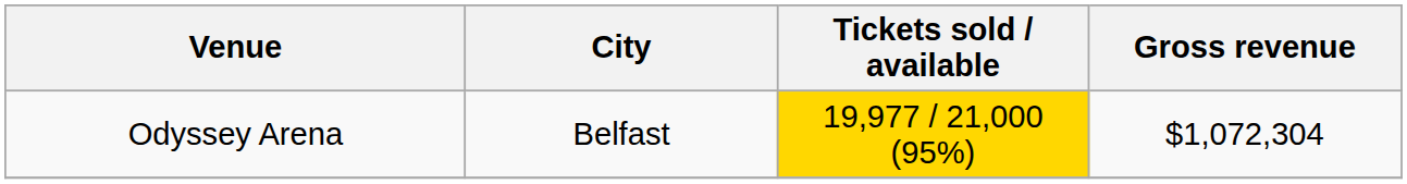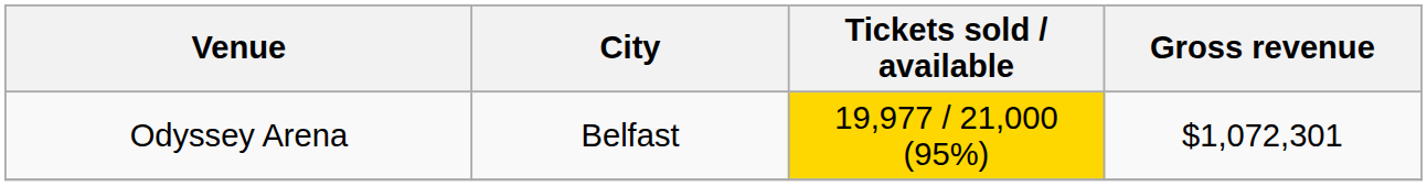 <table class="wikitable" style="text-align:center">
 <tr>
 <th style="width:225px;">Venue</th>
 <th style="width:150px;">City</th>
 <th style="width:150px;">Tickets sold / available</th>
 <th style="width:150px;">Gross revenue</th>
 </tr>
 <tr>
 <td>Odyssey Arena</td>
 <td>Belfast</td>
 <td style="background: gold;">19,977 / 21,000 (95%)</td>
-<td>$1,072,304</td>
+<td>$1,072,301</td>
 </tr>
 <tr>
 </tr>
 </table>
